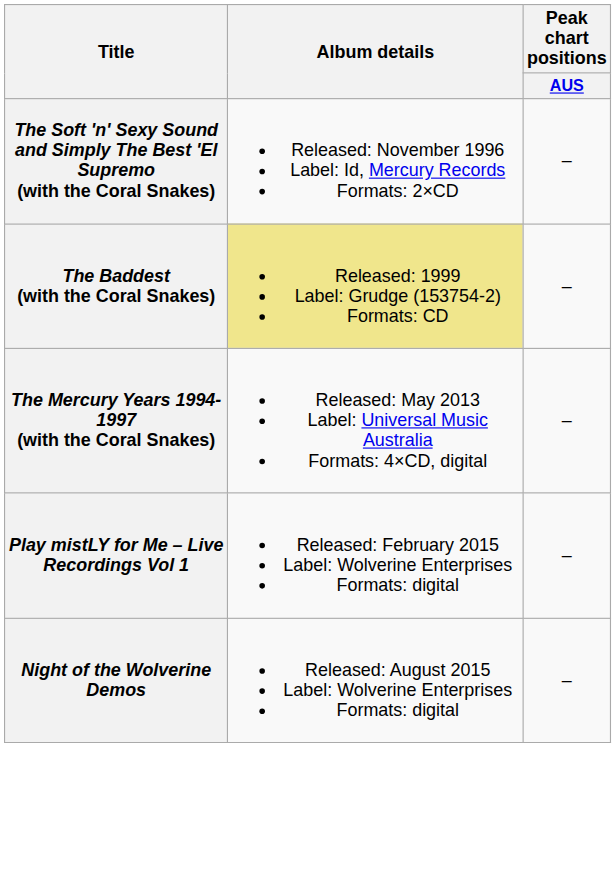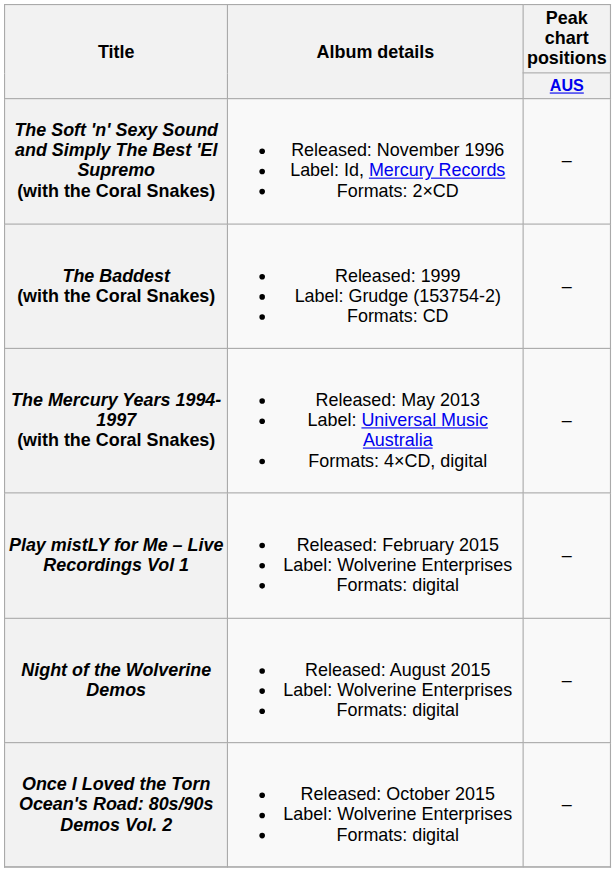 <table class="wikitable plainrowheaders" style="text-align:center;" border="1">
 <tr>
 <th scope="col" rowspan="2" style="width:12em;">Title</th>
 <th scope="col" rowspan="2" style="width:16em;">Album details</th>
 <th scope="col" colspan="1">Peak chart positions</th>
 </tr>
 <tr>
 <th scope="col" style="width:3em;font-size:90%;"><a href='#'>AUS</a><br></th>
 </tr>
 <tr>
 <th scope="row"><em>The Soft 'n' Sexy Sound and Simply The Best 'El Supremo</em> <br> (with the Coral Snakes)</th>
 <td><br><ul><li>Released: November 1996</li><li>Label: Id, <a href='#'>Mercury Records</a></li><li>Formats: 2×CD</li></ul></td>
 <td>–</td>
 </tr>
 <tr>
 <th scope="row"><em>The Baddest</em> <br> (with the Coral Snakes)</th>
-<td style="background: khaki;"><br><ul><li>Released: 1999</li><li>Label: Grudge (153754-2)</li><li>Formats: CD</li></ul></td>
+<td><br><ul><li>Released: 1999</li><li>Label: Grudge (153754-2)</li><li>Formats: CD</li></ul></td>
 <td>–</td>
 </tr>
 <tr>
 <th scope="row"><em>The Mercury Years 1994-1997</em> <br> (with the Coral Snakes)</th>
 <td><br><ul><li>Released: May 2013</li><li>Label: <a href='#'>Universal Music Australia</a></li><li>Formats: 4×CD, digital</li></ul></td>
 <td>–</td>
 </tr>
 <tr>
 <th scope="row"><em>Play mistLY for Me – Live Recordings Vol 1</em></th>
 <td><br><ul><li>Released: February 2015</li><li>Label: Wolverine Enterprises</li><li>Formats: digital</li></ul></td>
 <td>–</td>
 </tr>
 <tr>
 <th scope="row"><em>Night of the Wolverine Demos</em></th>
 <td><br><ul><li>Released: August 2015</li><li>Label: Wolverine Enterprises</li><li>Formats: digital</li></ul></td>
 <td>–</td>
 </tr>
 <tr>
+<th scope="row"><em>Once I Loved the Torn Ocean's Road: 80s/90s Demos Vol. 2</em></th>
+<td><br><ul><li>Released: October 2015</li><li>Label: Wolverine Enterprises</li><li>Formats: digital</li></ul></td>
+<td>–</td>
+</tr>
+<tr>
 </tr>
 </table>
